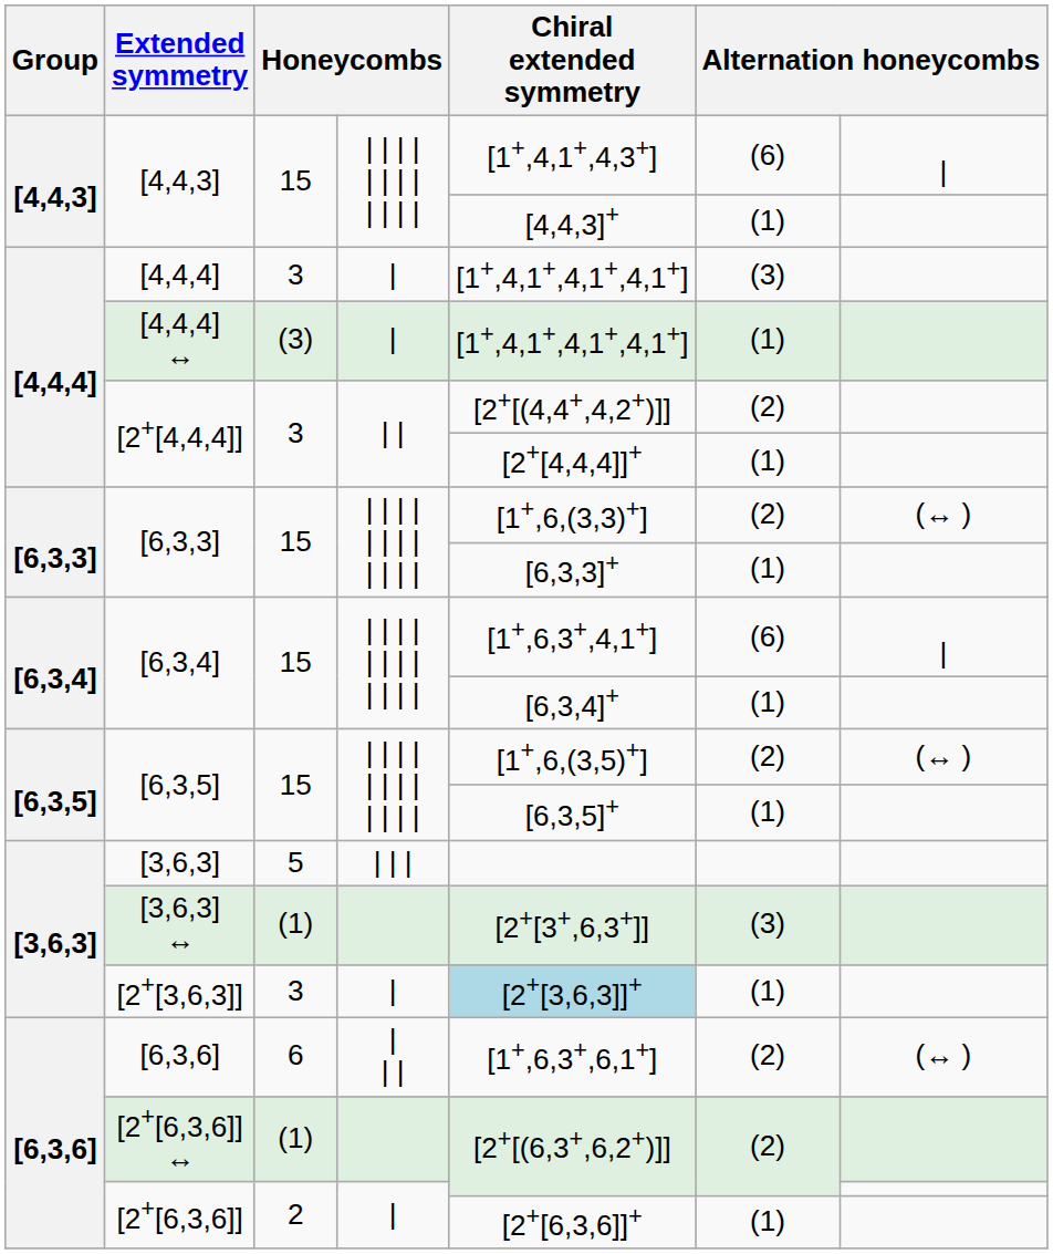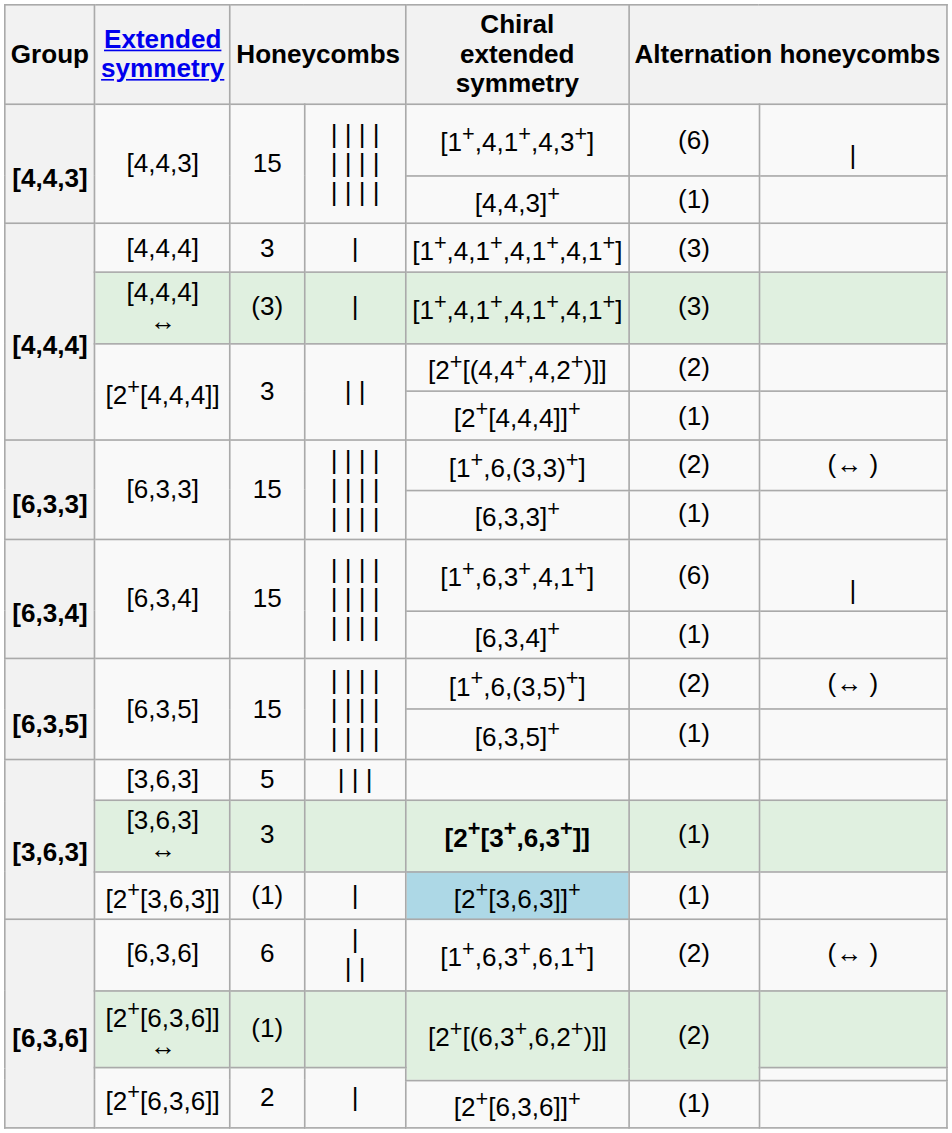 <table class=wikitable>
 <tr>
 <th>Group</th>
 <th><a href='#'>Extended<br>symmetry</a></th>
 <th colspan=2>Honeycombs</th>
 <th>Chiral<br>extended<br>symmetry</th>
 <th colspan=2>Alternation honeycombs</th>
 </tr>
 <tr align=center>
 <th rowspan=2><br>[4,4,3]<br></th>
 <td rowspan=2>[4,4,3]<br></td>
 <td rowspan=2>15</td>
 <td rowspan=2> |  |  |  | <br> |  |  |  | <br> |  |  |  | </td>
 <td>[1<sup>+</sup>,4,1<sup>+</sup>,4,3<sup>+</sup>]</td>
 <td>(6)</td>
 <td><br> | </td>
 </tr>
 <tr align=center>
 <td>[4,4,3]<sup>+</sup></td>
 <td>(1)</td>
 <td></td>
 </tr>
 <tr align=center>
 <th rowspan=4><br>[4,4,4]<br></th>
 <td>[4,4,4]<br></td>
 <td>3</td>
 <td> | </td>
 <td>[1<sup>+</sup>,4,1<sup>+</sup>,4,1<sup>+</sup>,4,1<sup>+</sup>]</td>
 <td>(3)</td>
 <td></td>
 </tr>
 <tr align=center BGCOLOR="#e0f0e0">
 <td>[4,4,4]<br> ↔ </td>
 <td>(3)</td>
 <td> | </td>
 <td>[1<sup>+</sup>,4,1<sup>+</sup>,4,1<sup>+</sup>,4,1<sup>+</sup>]</td>
-<td>(1)</td>
+<td>(3)</td>
 <td></td>
 </tr>
 <tr align=center>
 <td rowspan=2>[2<sup>+</sup>[4,4,4]]<br></td>
 <td rowspan=2>3</td>
 <td rowspan=2> |  | </td>
 <td>[2<sup>+</sup>[(4,4<sup>+</sup>,4,2<sup>+</sup>)]]</td>
 <td>(2)</td>
 <td></td>
 </tr>
 <tr align=center>
 <td>[2<sup>+</sup>[4,4,4]]<sup>+</sup></td>
 <td>(1)</td>
 <td></td>
 </tr>
 <tr align=center>
 <th rowspan=2><br>[6,3,3]<br></th>
 <td rowspan=2>[6,3,3]<br></td>
 <td rowspan=2>15</td>
 <td rowspan=2> |  |  |  | <br> |  |  |  | <br> |  |  |  | </td>
 <td>[1<sup>+</sup>,6,(3,3)<sup>+</sup>]</td>
 <td>(2)</td>
 <td> (↔ )<br></td>
 </tr>
 <tr align=center>
 <td>[6,3,3]<sup>+</sup></td>
 <td>(1)</td>
 <td></td>
 </tr>
 <tr align=center>
 <th rowspan=2><br>[6,3,4]<br></th>
 <td rowspan=2>[6,3,4]<br></td>
 <td rowspan=2>15</td>
 <td rowspan=2> |  |  |  | <br> |  |  |  | <br> |  |  |  | </td>
 <td>[1<sup>+</sup>,6,3<sup>+</sup>,4,1<sup>+</sup>]</td>
 <td>(6)</td>
 <td><br>  | </td>
 </tr>
 <tr align=center>
 <td>[6,3,4]<sup>+</sup></td>
 <td>(1)</td>
 <td></td>
 </tr>
 <tr align=center>
 <th rowspan=2><br>[6,3,5]<br></th>
 <td rowspan=2>[6,3,5]<br></td>
 <td rowspan=2>15</td>
 <td rowspan=2> |  |  |  | <br> |  |  |  | <br> |  |  |  | </td>
 <td>[1<sup>+</sup>,6,(3,5)<sup>+</sup>]</td>
 <td>(2)</td>
 <td> (↔ )<br></td>
 </tr>
 <tr align=center>
 <td>[6,3,5]<sup>+</sup></td>
 <td>(1)</td>
 <td></td>
 </tr>
 <tr align=center>
 <th rowspan=3><br>[3,6,3]<br></th>
 <td>[3,6,3]<br></td>
 <td>5</td>
 <td> |  |  | </td>
 <td></td>
 <td></td>
 <td></td>
 </tr>
 <tr align=center  BGCOLOR="#e0f0e0">
 <td>[3,6,3]<br> ↔ </td>
+<td>3</td>
+<td></td>
+<td><strong>[2<sup>+</sup>[3<sup>+</sup>,6,3<sup>+</sup>]]</strong></td>
 <td>(1)</td>
-<td></td>
-<td>[2<sup>+</sup>[3<sup>+</sup>,6,3<sup>+</sup>]]</td>
-<td>(3)</td>
 <td></td>
 </tr>
 <tr align=center>
 <td>[2<sup>+</sup>[3,6,3]]<br></td>
-<td>3</td>
+<td>(1)</td>
 <td> | </td>
 <td style="background: lightblue;">[2<sup>+</sup>[3,6,3]]<sup>+</sup></td>
 <td>(1)</td>
 <td></td>
 </tr>
 <tr align=center>
 <th rowspan=4><br>[6,3,6]<br></th>
 <td>[6,3,6]<br></td>
 <td>6</td>
 <td> | <br> |  | </td>
 <td>[1<sup>+</sup>,6,3<sup>+</sup>,6,1<sup>+</sup>]</td>
 <td>(2)</td>
 <td> (↔ )<br></td>
 </tr>
 <tr align=center BGCOLOR="#e0f0e0">
 <td>[2<sup>+</sup>[6,3,6]]<br> ↔ </td>
 <td>(1)</td>
 <td></td>
 <td rowspan=2>[2<sup>+</sup>[(6,3<sup>+</sup>,6,2<sup>+</sup>)]]</td>
 <td rowspan=2>(2)</td>
 <td></td>
 </tr>
 <tr align=center>
 <td rowspan=2>[2<sup>+</sup>[6,3,6]]<br></td>
 <td rowspan=2>2</td>
 <td rowspan=2> | </td>
 <td></td>
 </tr>
 <tr align=center>
 <td>[2<sup>+</sup>[6,3,6]]<sup>+</sup></td>
 <td>(1)</td>
 <td></td>
 </tr>
 </table>
